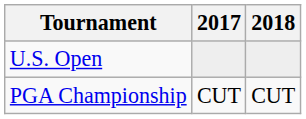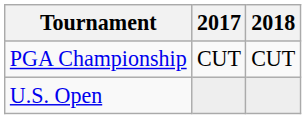 <table class="wikitable" style="font-size:95%;text-align:center;">
 <tr>
 <th>Tournament</th>
 <th>2017</th>
 <th>2018</th>
 </tr>
 <tr>
+<td align=left><a href='#'>PGA Championship</a></td>
+<td>CUT</td>
+<td>CUT</td>
+</tr>
+<tr>
 <td align=left><a href='#'>U.S. Open</a></td>
 <td style="background:#eeeeee;"></td>
 <td style="background:#eeeeee;"></td>
 </tr>
-<tr>
-<td align=left><a href='#'>PGA Championship</a></td>
-<td>CUT</td>
-<td>CUT</td>
-</tr>
 </table>
